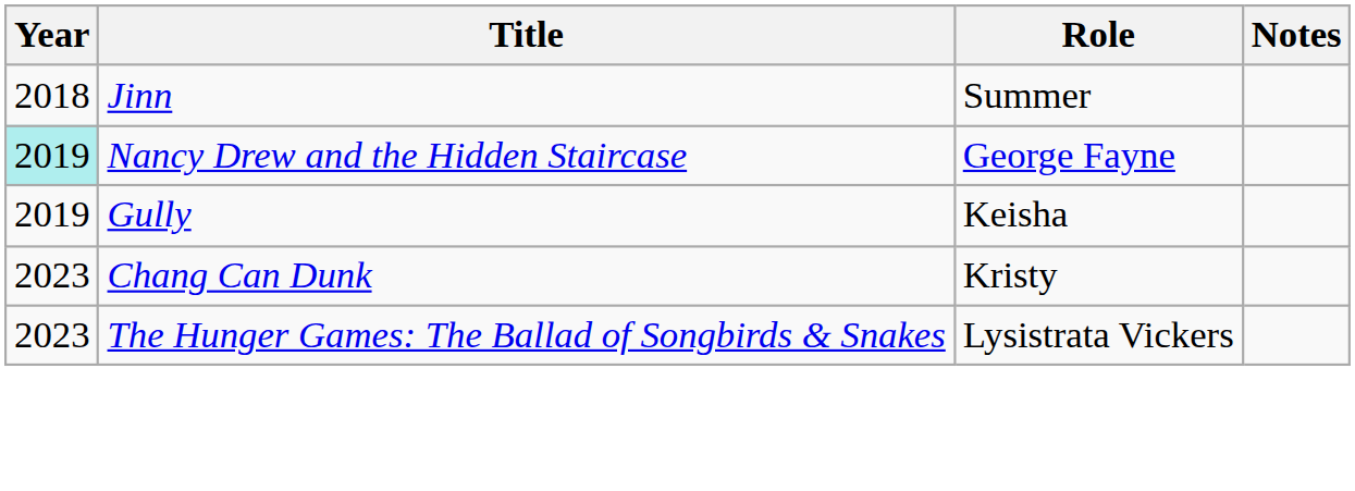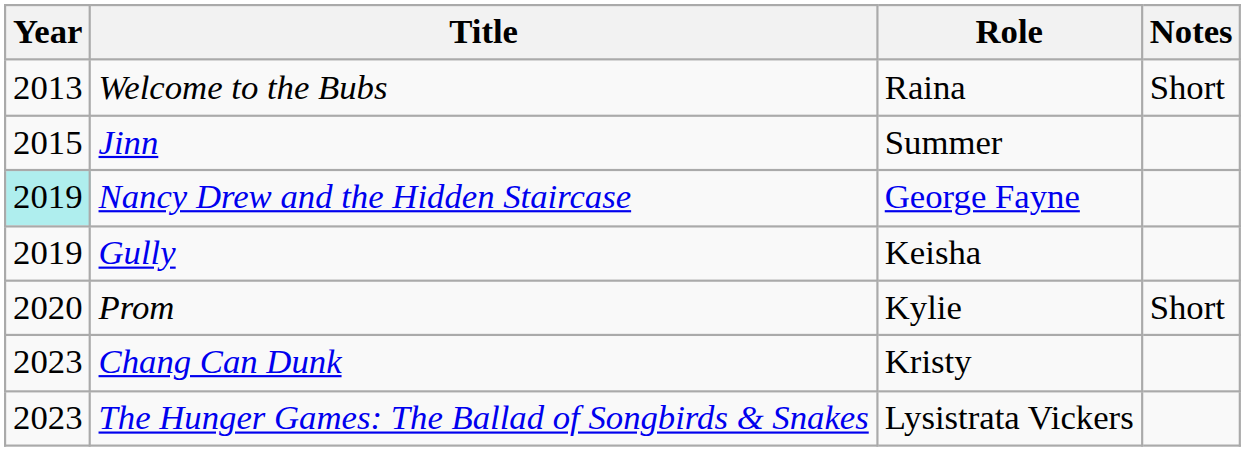 <table class="wikitable sortable">
 <tr>
 <th>Year</th>
 <th>Title</th>
 <th>Role</th>
 <th class="unsortable">Notes</th>
 </tr>
 <tr>
-<td>2018</td>
+<td>2013</td>
+<td><em>Welcome to the Bubs</em></td>
+<td>Raina</td>
+<td>Short</td>
+</tr>
+<tr>
+<td>2015</td>
 <td><em><a href='#'>Jinn</a></em></td>
 <td>Summer</td>
 <td></td>
 </tr>
 <tr>
 <td style="background: paleturquoise;">2019</td>
 <td><em><a href='#'>Nancy Drew and the Hidden Staircase</a></em></td>
 <td><a href='#'>George Fayne</a></td>
 <td></td>
 </tr>
 <tr>
 <td>2019</td>
 <td><em><a href='#'>Gully</a></em></td>
 <td>Keisha</td>
 <td></td>
 </tr>
 <tr>
+<td>2020</td>
+<td><em>Prom</em></td>
+<td>Kylie</td>
+<td>Short</td>
+</tr>
+<tr>
 <td>2023</td>
 <td><em><a href='#'>Chang Can Dunk</a></em></td>
 <td>Kristy</td>
 <td></td>
 </tr>
 <tr>
 <td>2023</td>
 <td><em><a href='#'>The Hunger Games: The Ballad of Songbirds & Snakes</a></em></td>
 <td>Lysistrata Vickers</td>
 <td></td>
 </tr>
 </table>
